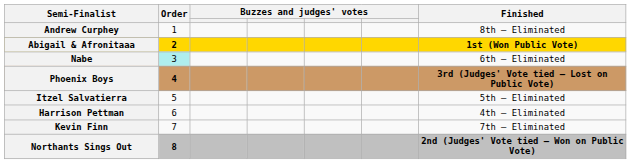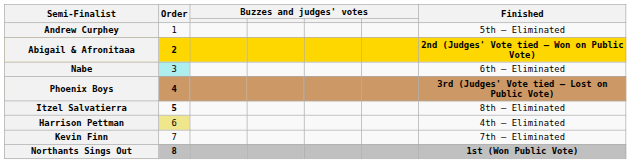 <table class="wikitable plainrowheaders sortable" style="text-align:center;">
 <tr>
 <th scope="col" rowspan="2" class="unsortable" style="width:17em;">Semi-Finalist</th>
 <th scope="col" rowspan="2" style="width:1em;">Order</th>
 <th scope="col" colspan="4" class="unsortable" style="width:24em;">Buzzes and judges' votes</th>
 <th scope="col" rowspan="2" style="width:23em;">Finished</th>
 </tr>
 <tr>
 <th scope="col" class="unsortable" style="width:6em;"></th>
 <th scope="col" class="unsortable" style="width:6em;"></th>
 <th scope="col" class="unsortable" style="width:6em;"></th>
 <th scope="col" class="unsortable" style="width:6em;"></th>
 </tr>
 <tr>
 <th scope="row">Andrew Curphey</th>
 <td>1</td>
 <td style="text-align:center;"></td>
 <td style="text-align:center;"></td>
 <td style="text-align:center;"></td>
 <td style="text-align:center;"></td>
-<td>8th – Eliminated</td>
+<td>5th – Eliminated</td>
 </tr>
 <tr bgcolor="gold">
 <th scope="row"><strong>Abigail & Afronitaaa</strong></th>
 <td><strong>2</strong></td>
 <td style="text-align:center;"></td>
 <td style="text-align:center;"></td>
 <td style="text-align:center;"></td>
 <td style="text-align:center;"></td>
-<td><strong>1st (Won Public Vote)</strong></td>
+<td><strong>2nd (Judges' Vote tied – Won on Public Vote)</strong></td>
 </tr>
 <tr>
 <th scope="row">Nabe</th>
 <td style="background: paleturquoise;">3</td>
 <td style="text-align:center;"></td>
 <td style="text-align:center;"></td>
 <td style="text-align:center;"></td>
 <td style="text-align:center;"></td>
 <td>6th – Eliminated</td>
 </tr>
 <tr bgcolor=#c96>
 <th scope="row"><strong>Phoenix Boys</strong></th>
 <td><strong>4</strong></td>
 <td style="text-align:center;"></td>
 <td style="text-align:center;"></td>
 <td style="text-align:center;"></td>
 <td style="text-align:center;"></td>
 <td><strong>3rd (Judges' Vote tied – Lost on Public Vote)</strong></td>
 </tr>
 <tr>
 <th scope="row">Itzel Salvatierra</th>
-<td>5</td>
+<td><strong>5</strong></td>
 <td style="text-align:center;"></td>
 <td style="text-align:center;"></td>
 <td style="text-align:center;"></td>
 <td style="text-align:center;"></td>
-<td>5th – Eliminated</td>
+<td>8th – Eliminated</td>
 </tr>
 <tr>
 <th scope="row">Harrison Pettman</th>
-<td>6</td>
+<td style="background: khaki;">6</td>
 <td style="text-align:center;"></td>
 <td style="text-align:center;"></td>
 <td style="text-align:center;"></td>
 <td style="text-align:center;"></td>
 <td>4th – Eliminated</td>
 </tr>
 <tr>
 <th scope="row">Kevin Finn</th>
 <td>7</td>
 <td style="text-align:center;"></td>
 <td style="text-align:center;"></td>
 <td style="text-align:center;"></td>
 <td style="text-align:center;"></td>
 <td>7th – Eliminated</td>
 </tr>
 <tr bgcolor="Silver">
 <th scope="row"><strong>Northants Sings Out</strong></th>
 <td><strong>8</strong></td>
 <td style="text-align:center;"></td>
 <td style="text-align:center;"></td>
 <td style="text-align:center;"></td>
 <td style="text-align:center;"></td>
-<td><strong>2nd (Judges' Vote tied – Won on Public Vote)</strong></td>
+<td><strong>1st (Won Public Vote)</strong></td>
 </tr>
 </table>
